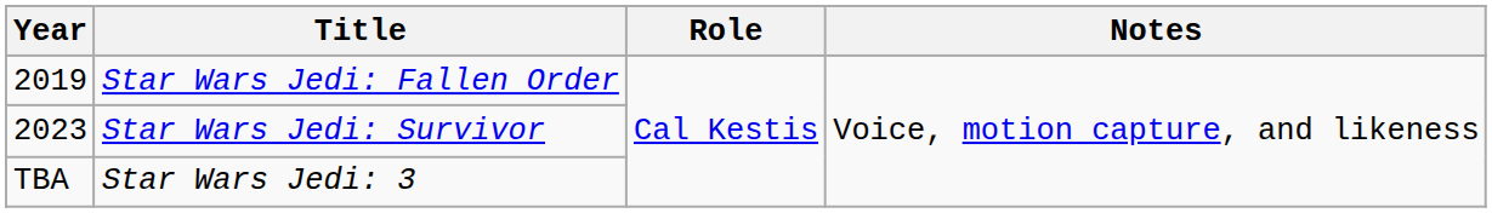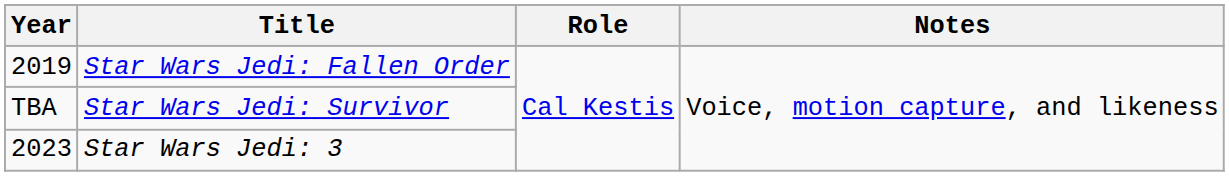 <table class="wikitable sortable">
 <tr>
 <th>Year</th>
 <th>Title</th>
 <th>Role</th>
 <th class="unsortable">Notes</th>
 </tr>
 <tr>
 <td>2019</td>
 <td><em><a href='#'>Star Wars Jedi: Fallen Order</a></em></td>
 <td rowspan="3"><a href='#'>Cal Kestis</a></td>
 <td rowspan="3">Voice, <a href='#'>motion capture</a>, and likeness</td>
 </tr>
 <tr>
-<td>2023</td>
+<td>TBA</td>
 <td><em><a href='#'>Star Wars Jedi: Survivor</a></em></td>
 </tr>
 <tr>
-<td>TBA</td>
+<td>2023</td>
 <td><em>Star Wars Jedi: 3</em></td>
 </tr>
 </table>
